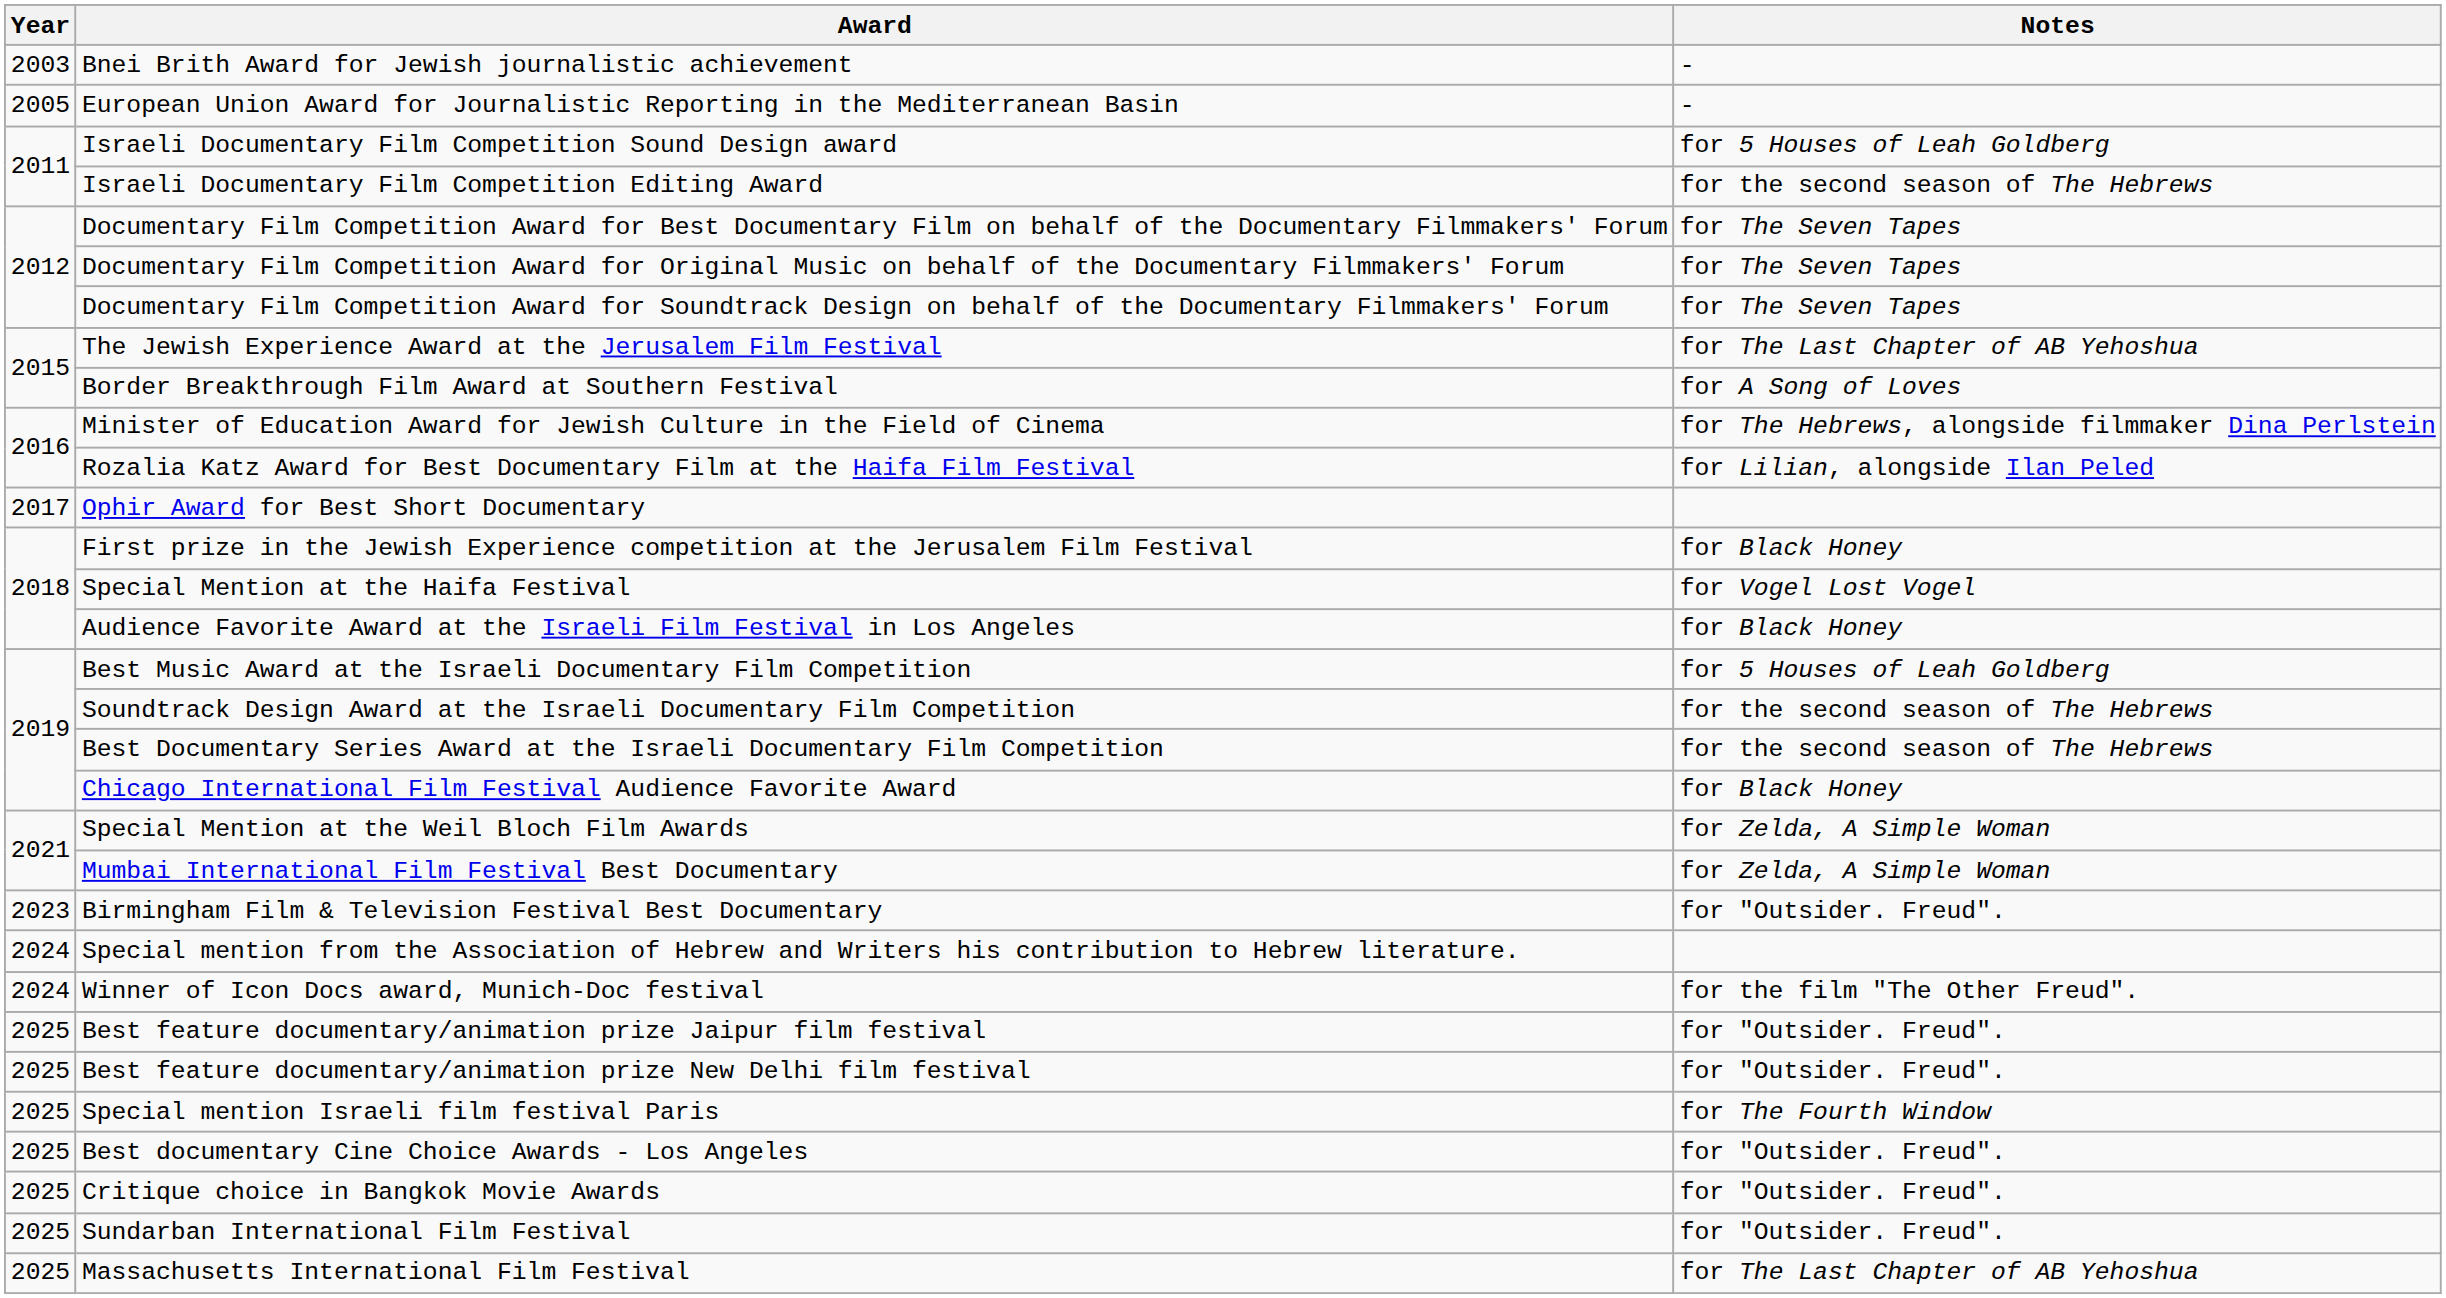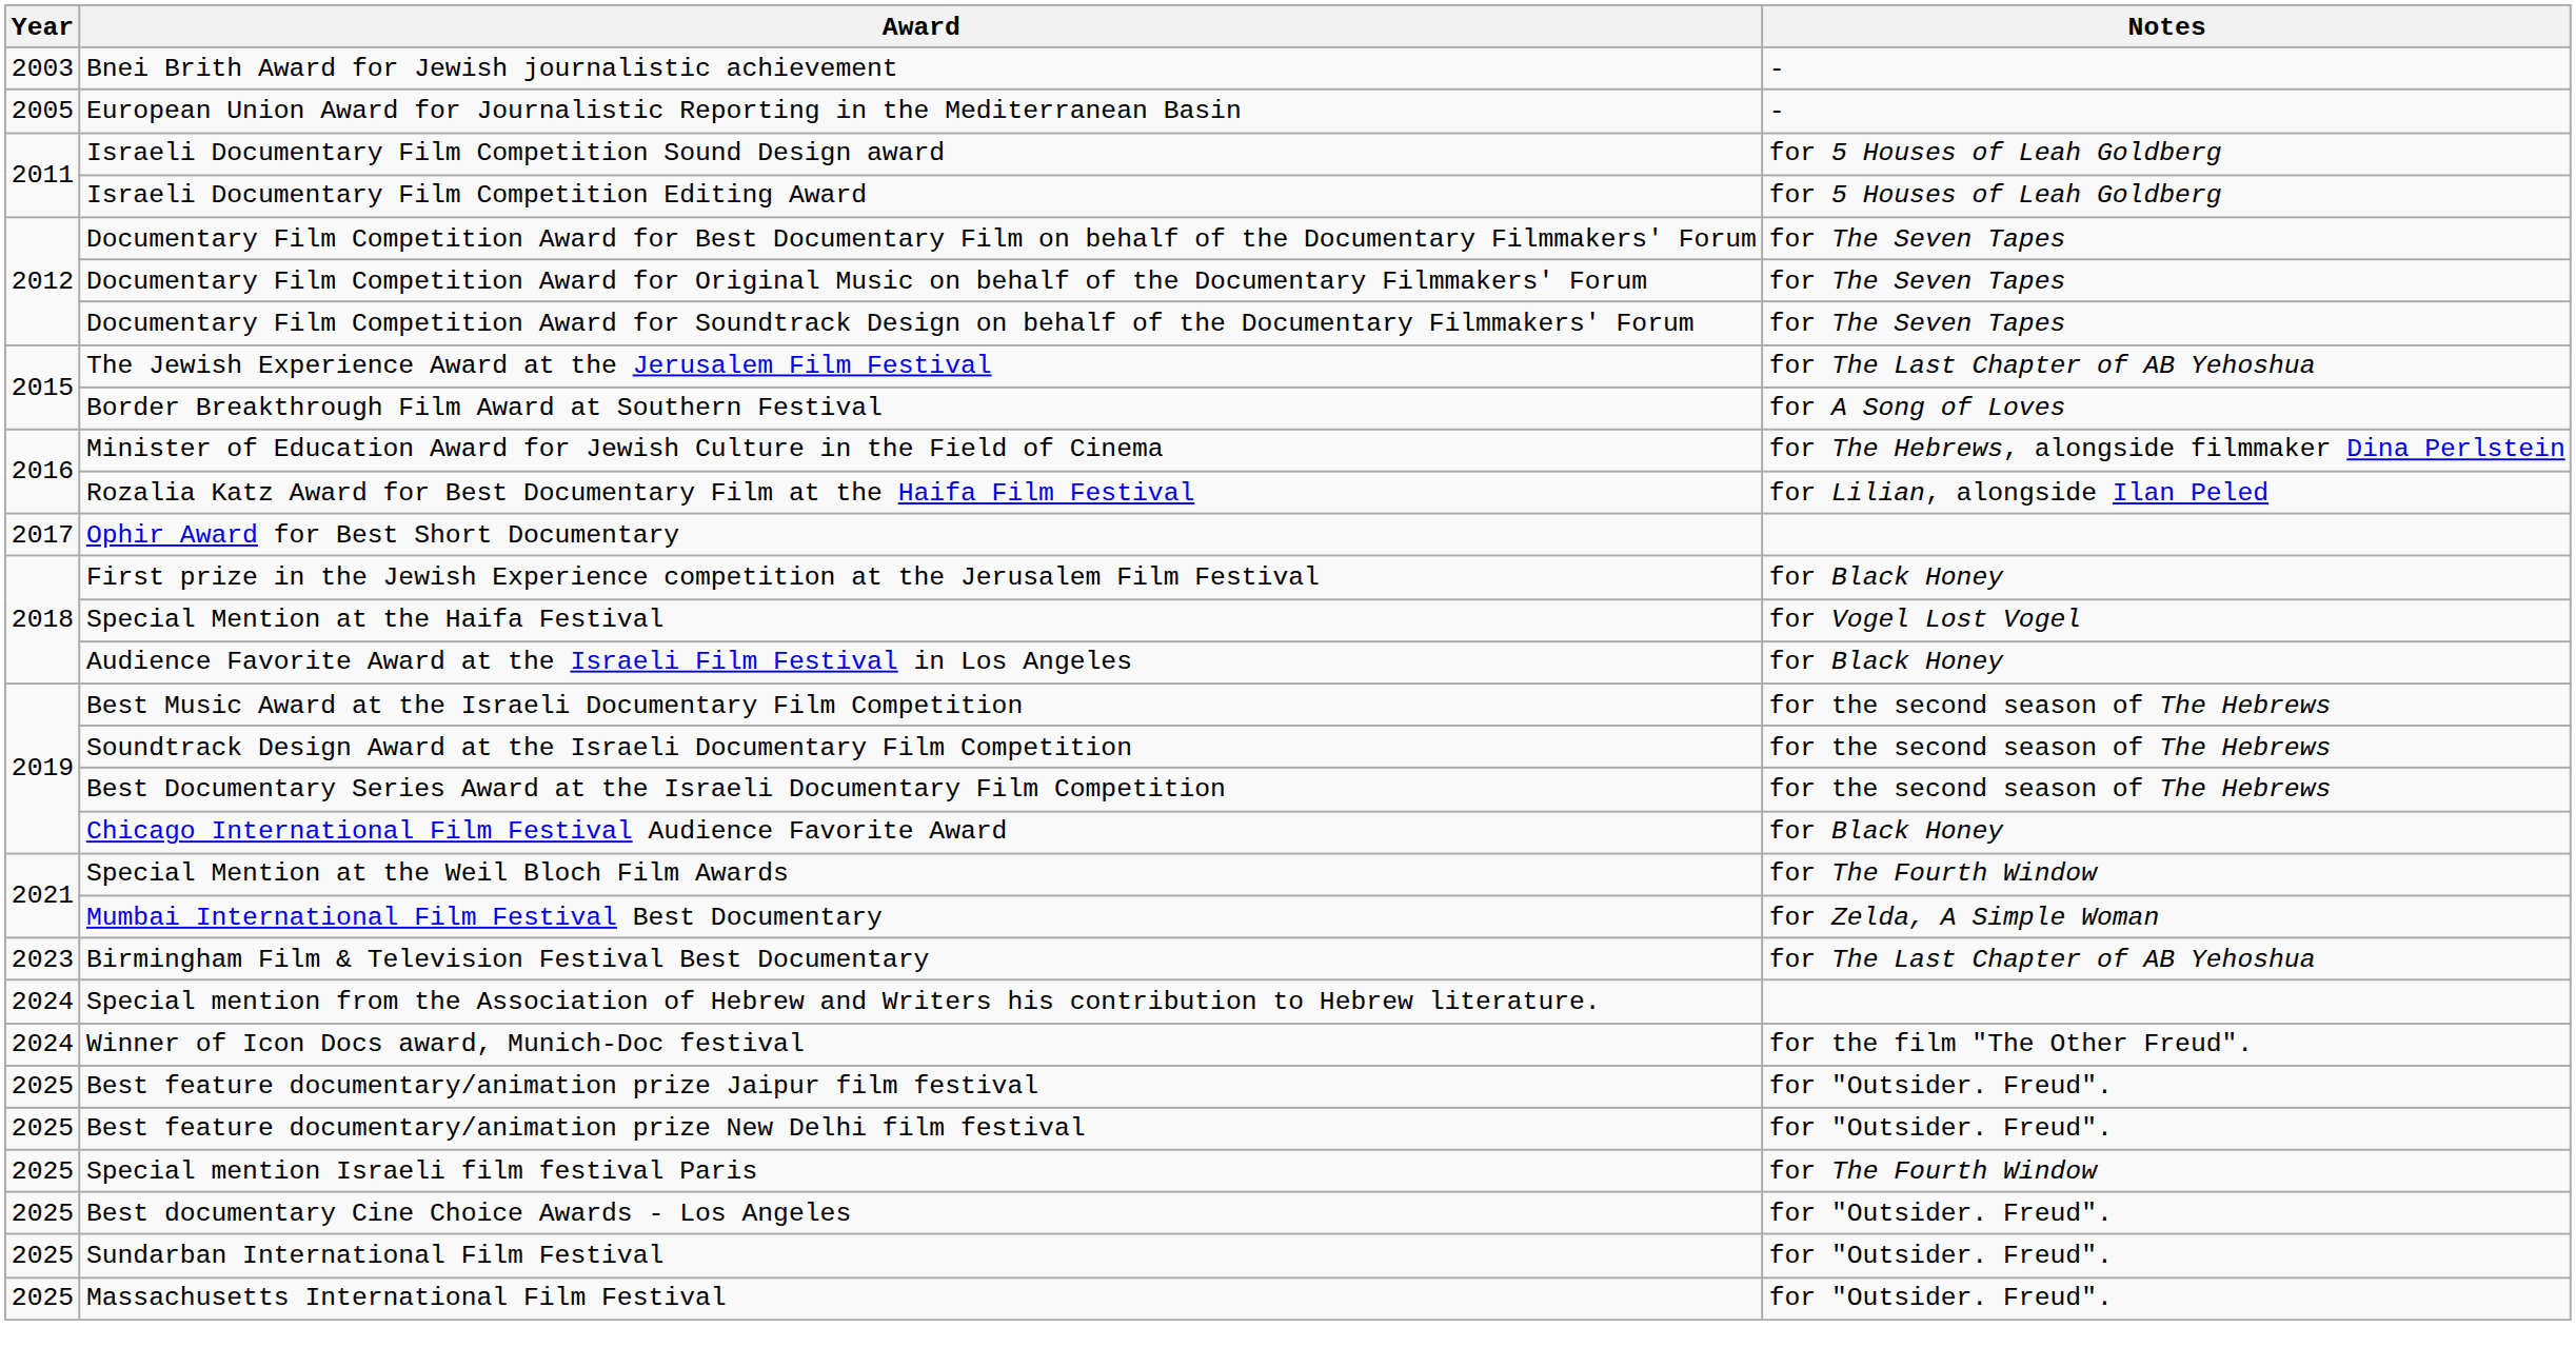 <table class="wikitable">
 <tr>
 <th>Year</th>
 <th>Award</th>
 <th>Notes</th>
 </tr>
 <tr>
 <td>2003</td>
 <td>Bnei Brith Award for Jewish journalistic achievement</td>
 <td>-</td>
 </tr>
 <tr>
 <td>2005</td>
 <td>European Union Award for Journalistic Reporting in the Mediterranean Basin</td>
 <td>-</td>
 </tr>
 <tr>
 <td rowspan="2">2011</td>
 <td>Israeli Documentary Film Competition Sound Design award</td>
 <td>for <em>5 Houses of Leah Goldberg</em></td>
 </tr>
 <tr>
 <td>Israeli Documentary Film Competition Editing Award</td>
-<td>for the second season of <em>The Hebrews</em></td>
+<td>for  <em>5 Houses of Leah Goldberg</em></td>
 </tr>
 <tr>
 <td rowspan="3">2012</td>
 <td>Documentary Film Competition Award for Best Documentary Film on behalf of the Documentary Filmmakers' Forum</td>
 <td>for  <em>The Seven Tapes</em></td>
 </tr>
 <tr>
 <td>Documentary Film Competition Award for Original Music on behalf of the Documentary Filmmakers' Forum</td>
 <td>for  <em>The Seven Tapes</em></td>
 </tr>
 <tr>
 <td>Documentary Film Competition Award for Soundtrack Design on behalf of the Documentary Filmmakers' Forum</td>
 <td>for <em>The Seven Tapes</em></td>
 </tr>
 <tr>
 <td rowspan="2">2015</td>
 <td>The Jewish Experience Award at the <a href='#'>Jerusalem Film Festival</a></td>
 <td>for <em>The Last Chapter of AB Yehoshua</em></td>
 </tr>
 <tr>
 <td>Border Breakthrough Film Award at Southern Festival</td>
 <td>for  <em>A Song of Loves</em></td>
 </tr>
 <tr>
 <td rowspan="2">2016</td>
 <td>Minister of Education Award for Jewish Culture in the Field of Cinema</td>
 <td>for  <em>The Hebrews</em>, alongside filmmaker <a href='#'>Dina Perlstein</a></td>
 </tr>
 <tr>
 <td>Rozalia Katz Award for Best Documentary Film at the <a href='#'>Haifa Film Festival</a></td>
 <td>for  <em>Lilian</em>, alongside <a href='#'>Ilan Peled</a></td>
 </tr>
 <tr>
 <td>2017</td>
 <td><a href='#'>Ophir Award</a> for Best Short Documentary</td>
 <td></td>
 </tr>
 <tr>
 <td rowspan="3">2018</td>
 <td>First prize in the Jewish Experience competition at the Jerusalem Film Festival</td>
 <td>for <em>Black Honey</em></td>
 </tr>
 <tr>
 <td>Special Mention at the Haifa Festival</td>
 <td>for <em>Vogel Lost Vogel</em></td>
 </tr>
 <tr>
 <td>Audience Favorite Award at the <a href='#'>Israeli Film Festival</a> in Los Angeles</td>
 <td>for <em>Black Honey</em></td>
 </tr>
 <tr>
 <td rowspan="4">2019</td>
 <td>Best Music Award at the Israeli Documentary Film Competition</td>
-<td>for  <em>5 Houses of Leah Goldberg</em></td>
+<td>for the second season of <em>The Hebrews</em></td>
 </tr>
 <tr>
 <td>Soundtrack Design Award at the Israeli Documentary Film Competition</td>
 <td>for the second season of <em>The Hebrews</em></td>
 </tr>
 <tr>
 <td>Best Documentary Series Award  at the Israeli Documentary Film Competition</td>
 <td>for the second season of <em>The Hebrews</em></td>
 </tr>
 <tr>
 <td><a href='#'>Chicago International Film Festival</a> Audience Favorite Award</td>
 <td>for <em>Black Honey</em></td>
 </tr>
 <tr>
 <td rowspan="2">2021</td>
 <td>Special Mention at the Weil Bloch Film Awards</td>
-<td>for  <em>Zelda, A Simple Woman</em></td>
+<td>for <em>The Fourth Window</em></td>
 </tr>
 <tr>
 <td><a href='#'>Mumbai International Film Festival</a> Best Documentary</td>
 <td>for  <em>Zelda, A Simple Woman</em></td>
 </tr>
 <tr>
 <td>2023</td>
 <td>Birmingham Film & Television Festival  Best Documentary</td>
-<td>for "Outsider. Freud".</td>
+<td>for <em>The Last Chapter of AB Yehoshua</em></td>
 </tr>
 <tr>
 <td>2024</td>
 <td>Special mention from the Association of Hebrew and Writers his contribution to Hebrew literature.</td>
 </tr>
 <tr>
 <td>2024</td>
 <td>Winner of Icon Docs award, Munich-Doc festival</td>
 <td>for the film "The Other Freud".</td>
 </tr>
 <tr>
 <td>2025</td>
 <td>Best feature documentary/animation prize Jaipur film festival</td>
 <td>for "Outsider. Freud".</td>
 </tr>
 <tr>
 <td>2025</td>
 <td>Best feature documentary/animation prize New Delhi film festival</td>
 <td>for "Outsider. Freud".</td>
 </tr>
 <tr>
 <td>2025</td>
 <td>Special mention Israeli film festival Paris</td>
 <td>for <em>The Fourth Window</em></td>
 </tr>
 <tr>
 <td>2025</td>
 <td>Best documentary Cine Choice Awards - Los Angeles</td>
 <td>for "Outsider. Freud".</td>
 </tr>
 <tr>
 <td>2025</td>
-<td>Critique choice in Bangkok Movie Awards</td>
-<td>for "Outsider. Freud".</td>
-</tr>
-<tr>
-<td>2025</td>
 <td>Sundarban International Film Festival</td>
 <td>for "Outsider. Freud".</td>
 </tr>
 <tr>
 <td>2025</td>
 <td>Massachusetts International Film Festival</td>
-<td>for <em>The Last Chapter of AB Yehoshua</em></td>
+<td>for "Outsider. Freud".</td>
 </tr>
 </table>
